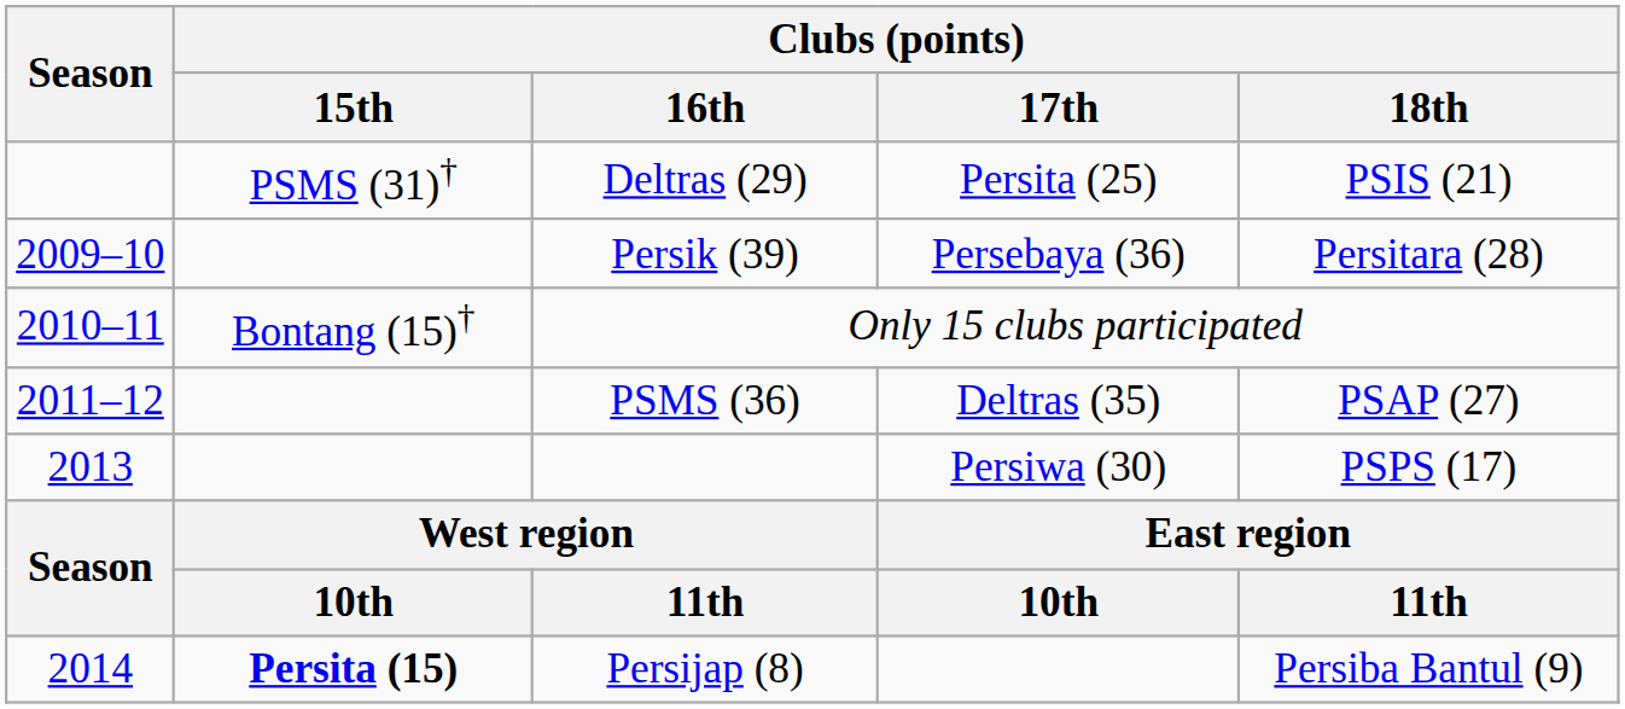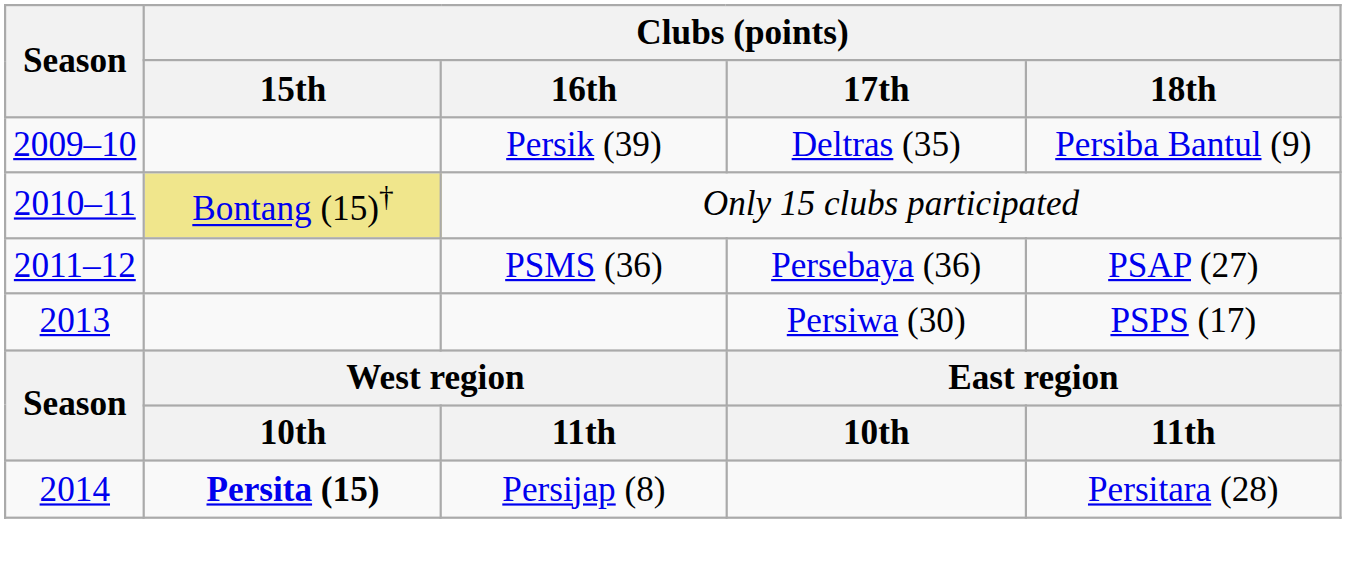 <table class="wikitable" style="text-align: center; white-space: nowrap;">
 <tr>
 <th rowspan="2">Season</th>
 <th colspan="4">Clubs (points)</th>
 </tr>
 <tr>
 <th width="25%">15th</th>
 <th width="25%">16th</th>
 <th width="25%">17th</th>
 <th width="25%">18th</th>
 </tr>
 <tr>
-<td></td>
-<td><a href='#'>PSMS</a> (31)<sup>†</sup></td>
-<td><a href='#'>Deltras</a> (29)</td>
-<td><a href='#'>Persita</a> (25)</td>
-<td><a href='#'>PSIS</a> (21)</td>
-</tr>
-<tr>
 <td><a href='#'>2009–10</a></td>
 <td></td>
 <td><a href='#'>Persik</a> (39)</td>
-<td><a href='#'>Persebaya</a> (36)</td>
-<td><a href='#'>Persitara</a> (28)</td>
+<td><a href='#'>Deltras</a> (35)</td>
+<td><a href='#'>Persiba Bantul</a> (9)</td>
 </tr>
 <tr>
 <td><a href='#'>2010–11</a></td>
-<td><a href='#'>Bontang</a> (15)<sup>†</sup></td>
+<td style="background: khaki;"><a href='#'>Bontang</a> (15)<sup>†</sup></td>
 <td colspan="3" align="center"><em>Only 15 clubs participated</em></td>
 </tr>
 <tr>
 <td><a href='#'>2011–12</a></td>
 <td></td>
 <td><a href='#'>PSMS</a> (36)</td>
-<td><a href='#'>Deltras</a> (35)</td>
+<td><a href='#'>Persebaya</a> (36)</td>
 <td><a href='#'>PSAP</a> (27)</td>
 </tr>
 <tr>
 <td><a href='#'>2013</a></td>
 <td></td>
 <td></td>
 <td><a href='#'>Persiwa</a> (30)</td>
 <td><a href='#'>PSPS</a> (17)</td>
 </tr>
 <tr>
 <th rowspan="2">Season</th>
 <th colspan="2">West region</th>
 <th colspan="2">East region</th>
 </tr>
 <tr>
 <th>10th</th>
 <th>11th</th>
 <th>10th</th>
 <th>11th</th>
 </tr>
 <tr>
 <td><a href='#'>2014</a></td>
 <td><strong><a href='#'>Persita</a> (15)</strong></td>
 <td><a href='#'>Persijap</a> (8)</td>
 <td></td>
-<td><a href='#'>Persiba Bantul</a> (9)</td>
+<td><a href='#'>Persitara</a> (28)</td>
 </tr>
 </table>
